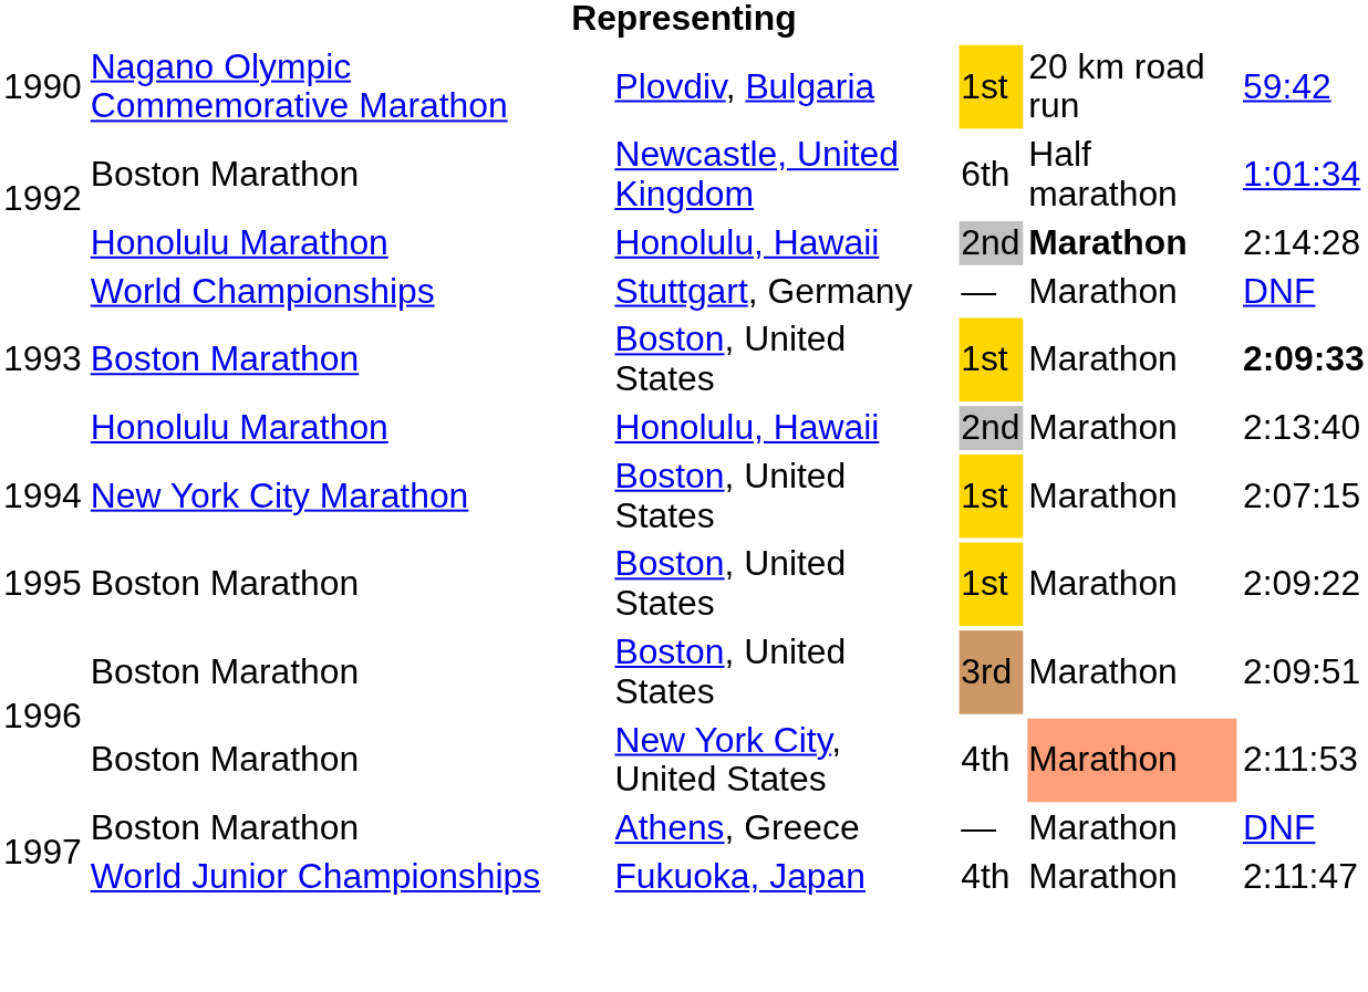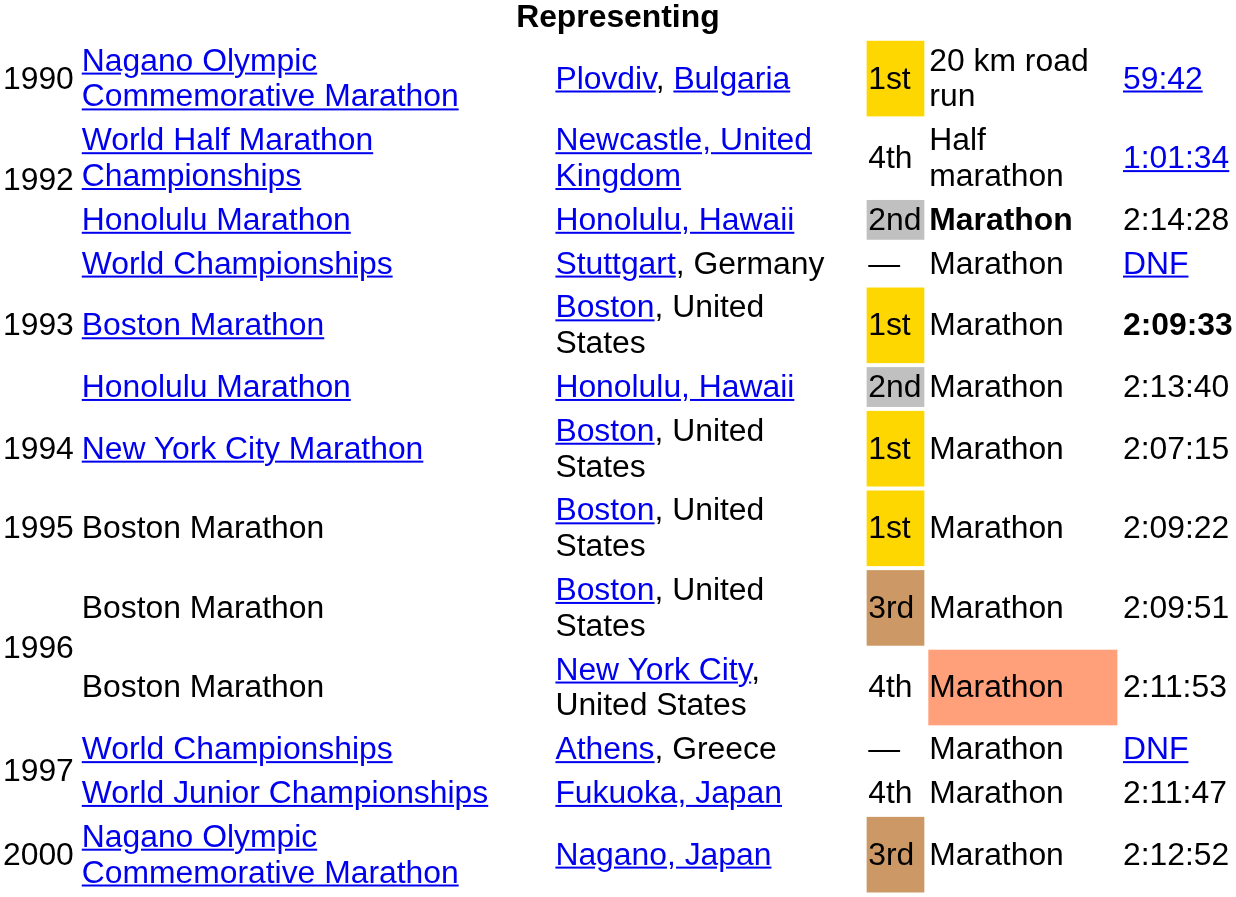 <table>
 <tr>
 <th colspan="6">Representing </th>
 </tr>
 <tr>
 <td>1990</td>
 <td><a href='#'>Nagano Olympic Commemorative Marathon</a></td>
 <td><a href='#'>Plovdiv</a>, <a href='#'>Bulgaria</a></td>
 <td bgcolor=gold>1st</td>
 <td>20 km road run</td>
 <td><a href='#'>59:42</a></td>
 </tr>
 <tr>
 <td rowspan=2>1992</td>
-<td>Boston Marathon</td>
+<td><a href='#'>World Half Marathon Championships</a></td>
 <td><a href='#'>Newcastle, United Kingdom</a></td>
-<td>6th</td>
+<td>4th</td>
 <td>Half marathon</td>
 <td><a href='#'>1:01:34</a></td>
 </tr>
 <tr>
 <td><a href='#'>Honolulu Marathon</a></td>
 <td><a href='#'>Honolulu, Hawaii</a></td>
 <td bgcolor=silver>2nd</td>
 <td><strong>Marathon</strong></td>
 <td>2:14:28</td>
 </tr>
 <tr>
 <td rowspan=3>1993</td>
 <td><a href='#'>World Championships</a></td>
 <td><a href='#'>Stuttgart</a>, Germany</td>
 <td>—</td>
 <td>Marathon</td>
 <td><a href='#'>DNF</a></td>
 </tr>
 <tr>
 <td><a href='#'>Boston Marathon</a></td>
 <td><a href='#'>Boston</a>, United States</td>
 <td bgcolor=gold>1st</td>
 <td>Marathon</td>
 <td><strong>2:09:33</strong></td>
 </tr>
 <tr>
 <td><a href='#'>Honolulu Marathon</a></td>
 <td><a href='#'>Honolulu, Hawaii</a></td>
 <td bgcolor=silver>2nd</td>
 <td>Marathon</td>
 <td>2:13:40</td>
 </tr>
 <tr>
 <td>1994</td>
 <td><a href='#'>New York City Marathon</a></td>
 <td><a href='#'>Boston</a>, United States</td>
 <td bgcolor=gold>1st</td>
 <td>Marathon</td>
 <td>2:07:15</td>
 </tr>
 <tr>
 <td>1995</td>
 <td>Boston Marathon</td>
 <td><a href='#'>Boston</a>, United States</td>
 <td bgcolor=gold>1st</td>
 <td>Marathon</td>
 <td>2:09:22</td>
 </tr>
 <tr>
 <td rowspan=2>1996</td>
 <td>Boston Marathon</td>
 <td><a href='#'>Boston</a>, United States</td>
 <td bgcolor=cc9966>3rd</td>
 <td>Marathon</td>
 <td>2:09:51</td>
 </tr>
 <tr>
 <td>Boston Marathon</td>
 <td><a href='#'>New York City</a>, United States</td>
 <td>4th</td>
 <td style="background: lightsalmon;">Marathon</td>
 <td>2:11:53</td>
 </tr>
 <tr>
 <td rowspan=2>1997</td>
-<td>Boston Marathon</td>
+<td><a href='#'>World Championships</a></td>
 <td><a href='#'>Athens</a>, Greece</td>
 <td>—</td>
 <td>Marathon</td>
 <td><a href='#'>DNF</a></td>
 </tr>
 <tr>
 <td><a href='#'>World Junior Championships</a></td>
 <td><a href='#'>Fukuoka, Japan</a></td>
 <td>4th</td>
 <td>Marathon</td>
 <td>2:11:47</td>
 </tr>
+<tr>
+<td>2000</td>
+<td><a href='#'>Nagano Olympic Commemorative Marathon</a></td>
+<td><a href='#'>Nagano, Japan</a></td>
+<td bgcolor=cc9966>3rd</td>
+<td>Marathon</td>
+<td>2:12:52</td>
+</tr>
 </table>
